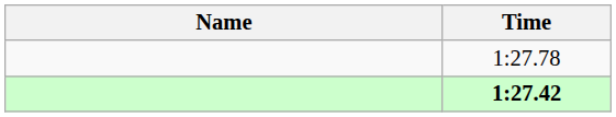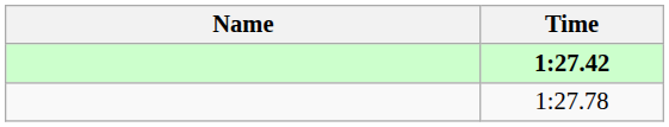 <table class="wikitable" style="text-align:center;">
 <tr>
 <th style="width:19em">Name</th>
 <th style="width:7em">Time</th>
 </tr>
+<tr bgcolor=ccffcc>
+<td align=left><strong></strong></td>
+<td><strong>1:27.42</strong></td>
+</tr>
 <tr>
 <td align=left></td>
 <td>1:27.78</td>
 </tr>
-<tr bgcolor=ccffcc>
-<td align=left><strong></strong></td>
-<td><strong>1:27.42</strong></td>
-</tr>
 </table>
